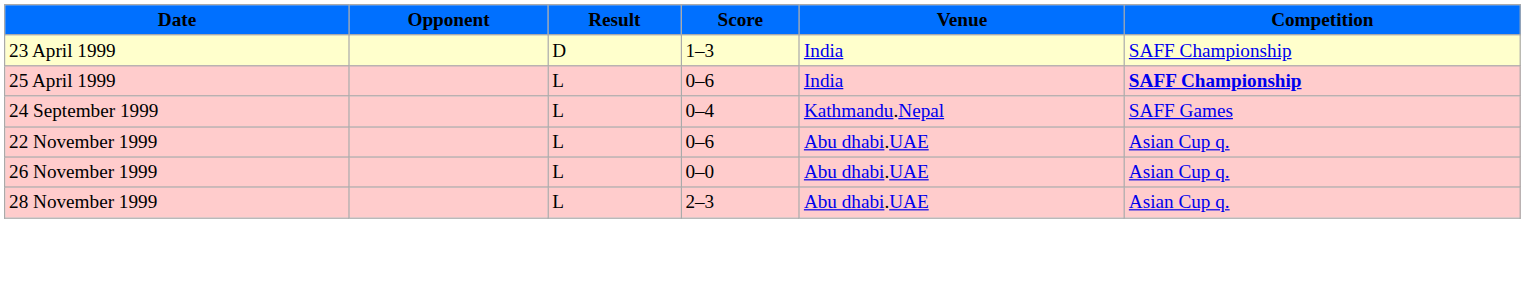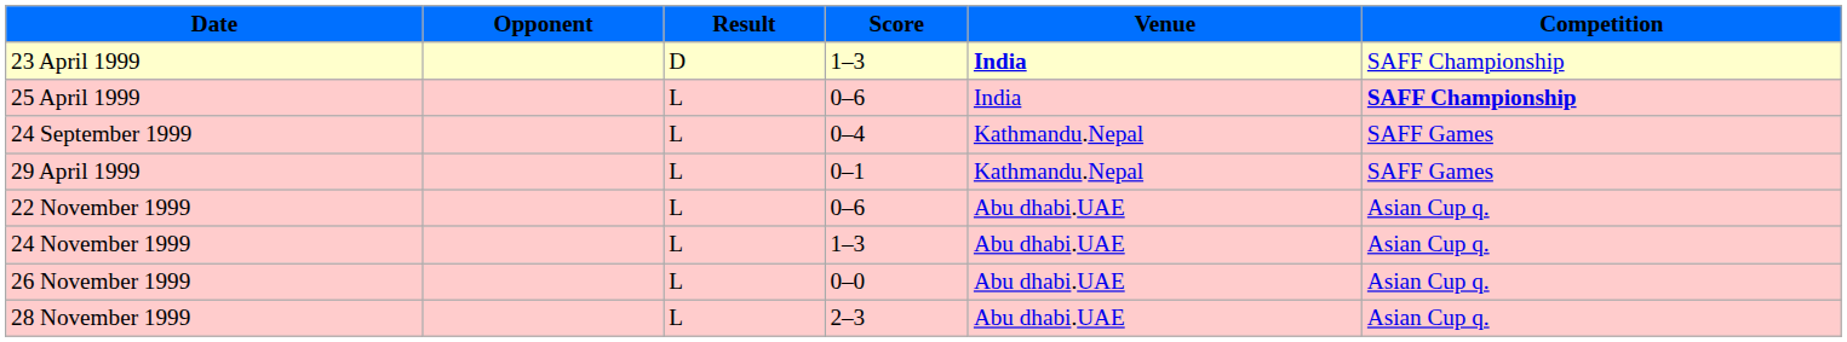 <table width=100% class="wikitable">
 <tr>
 <th style="background:#0070FF;"><span>Date</span></th>
 <th style="background:#0070FF;"><span>Opponent</span></th>
 <th style="background:#0070FF;"><span>Result</span></th>
 <th style="background:#0070FF;"><span>Score</span></th>
 <th style="background:#0070FF;"><span>Venue</span></th>
 <th style="background:#0070FF;"><span>Competition</span></th>
 </tr>
 <tr>
 </tr>
 <tr style="background:#FFFFCC;">
 <td>23 April 1999</td>
 <td></td>
 <td>D</td>
 <td>1–3</td>
-<td> <a href='#'>India</a></td>
+<td><strong> <a href='#'>India</a></strong></td>
 <td><a href='#'>SAFF Championship</a></td>
 </tr>
 <tr style="background:#FCC;">
 <td>25 April 1999</td>
 <td></td>
 <td>L</td>
 <td>0–6</td>
 <td> <a href='#'>India</a></td>
 <td><strong><a href='#'>SAFF Championship</a></strong></td>
 </tr>
 <tr style="background:#FCC;">
 <td>24 September 1999</td>
 <td></td>
 <td>L</td>
 <td>0–4</td>
 <td> <a href='#'>Kathmandu</a>.<a href='#'>Nepal</a></td>
 <td><a href='#'>SAFF Games</a></td>
 </tr>
 <tr style="background:#FCC;">
+<td>29 April 1999</td>
+<td></td>
+<td>L</td>
+<td>0–1</td>
+<td> <a href='#'>Kathmandu</a>.<a href='#'>Nepal</a></td>
+<td><a href='#'>SAFF Games</a></td>
+</tr>
+<tr style="background:#FCC;">
 <td>22 November 1999</td>
 <td></td>
 <td>L</td>
 <td>0–6</td>
+<td> <a href='#'>Abu dhabi</a>.<a href='#'>UAE</a></td>
+<td><a href='#'>Asian Cup q.</a></td>
+</tr>
+<tr style="background:#FCC;">
+<td>24 November 1999</td>
+<td></td>
+<td>L</td>
+<td>1–3</td>
 <td> <a href='#'>Abu dhabi</a>.<a href='#'>UAE</a></td>
 <td><a href='#'>Asian Cup q.</a></td>
 </tr>
 <tr style="background:#FCC;">
 <td>26 November 1999</td>
 <td></td>
 <td>L</td>
 <td>0–0</td>
 <td> <a href='#'>Abu dhabi</a>.<a href='#'>UAE</a></td>
 <td><a href='#'>Asian Cup q.</a></td>
 </tr>
 <tr style="background:#FCC;">
 <td>28 November 1999</td>
 <td></td>
 <td>L</td>
 <td>2–3</td>
 <td> <a href='#'>Abu dhabi</a>.<a href='#'>UAE</a></td>
 <td><a href='#'>Asian Cup q.</a></td>
 </tr>
 </table>
